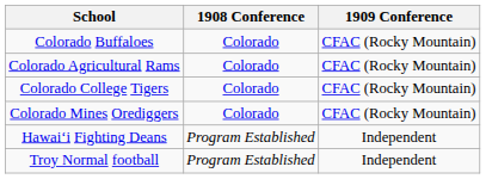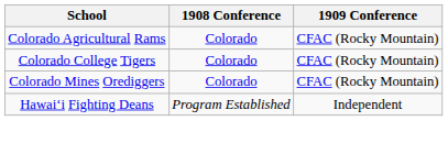 <table class="wikitable sortable">
 <tr>
 <th>School</th>
 <th>1908 Conference</th>
 <th>1909 Conference</th>
-</tr>
-<tr style="text-align:center;">
-<td><a href='#'>Colorado</a> <a href='#'>Buffaloes</a></td>
-<td><a href='#'>Colorado</a></td>
-<td><a href='#'>CFAC</a> (Rocky Mountain)</td>
 </tr>
 <tr style="text-align:center;">
 <td><a href='#'>Colorado Agricultural</a> <a href='#'>Rams</a></td>
 <td><a href='#'>Colorado</a></td>
 <td><a href='#'>CFAC</a> (Rocky Mountain)</td>
 </tr>
 <tr style="text-align:center;">
 <td><a href='#'>Colorado College</a> <a href='#'>Tigers</a></td>
 <td><a href='#'>Colorado</a></td>
 <td><a href='#'>CFAC</a> (Rocky Mountain)</td>
 </tr>
 <tr style="text-align:center;">
 <td><a href='#'>Colorado Mines</a> <a href='#'>Orediggers</a></td>
 <td><a href='#'>Colorado</a></td>
 <td><a href='#'>CFAC</a> (Rocky Mountain)</td>
 </tr>
 <tr style="text-align:center;">
 <td><a href='#'>Hawaiʻi</a> <a href='#'>Fighting Deans</a></td>
 <td><em>Program Established</em></td>
 <td>Independent</td>
 </tr>
-<tr style="text-align:center;">
-<td><a href='#'>Troy Normal</a> <a href='#'>football</a></td>
-<td><em>Program Established</em></td>
-<td>Independent</td>
-</tr>
 </table>
